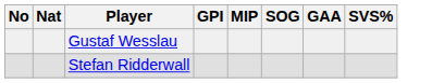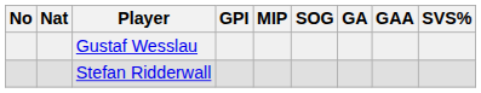 <table class="wikitable sortable">
 <tr>
 <th>No</th>
 <th>Nat</th>
 <th>Player</th>
 <th>GPI</th>
 <th>MIP</th>
 <th>SOG</th>
+<th>GA</th>
 <th>GAA</th>
 <th>SVS%</th>
 </tr>
 <tr bgcolor="#f0f0f0">
 <td></td>
 <td></td>
 <td><a href='#'>Gustaf Wesslau</a></td>
+<td></td>
 <td></td>
 <td></td>
 <td></td>
 <td></td>
 <td></td>
 </tr>
 <tr bgcolor="#e0e0e0">
 <td></td>
 <td></td>
 <td><a href='#'>Stefan Ridderwall</a></td>
 <td></td>
 <td></td>
 <td></td>
 <td></td>
 <td></td>
+<td></td>
 </tr>
 </table>
